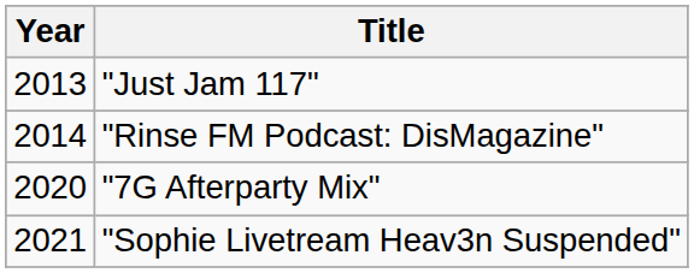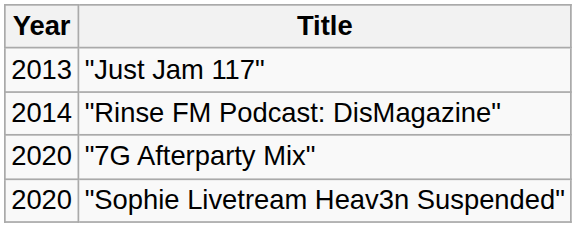 <table class="wikitable">
 <tr>
 <th scope="col">Year</th>
 <th scope="col">Title</th>
 </tr>
 <tr>
 <td>2013</td>
 <td>"Just Jam 117"</td>
 </tr>
 <tr>
 <td>2014</td>
 <td>"Rinse FM Podcast: DisMagazine"</td>
 </tr>
 <tr>
 <td>2020</td>
 <td>"7G Afterparty Mix"</td>
 </tr>
 <tr>
-<td>2021</td>
+<td>2020</td>
 <td>"Sophie Livetream Heav3n Suspended"</td>
 </tr>
 </table>
